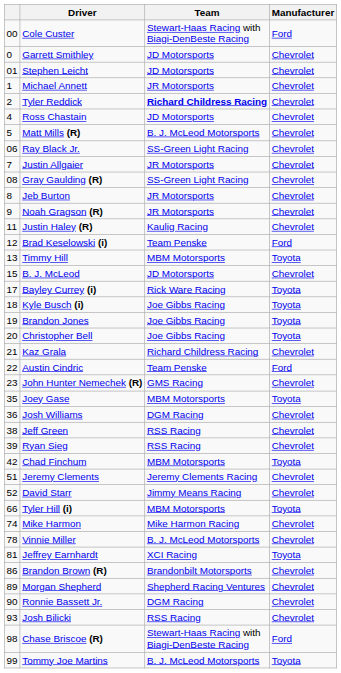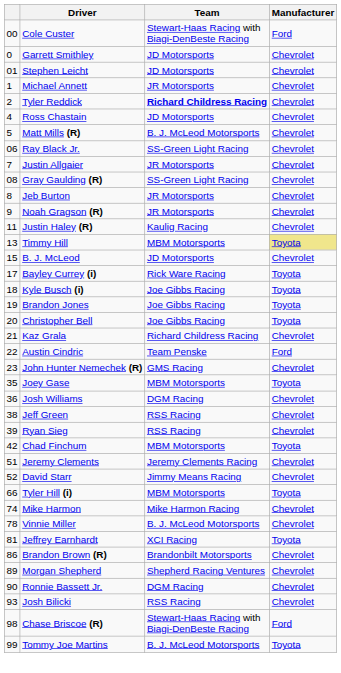 <table class="wikitable" style="font-size:95%">
 <tr>
 <th></th>
 <th>Driver</th>
 <th>Team</th>
 <th>Manufacturer</th>
 </tr>
 <tr>
 <td>00</td>
 <td><a href='#'>Cole Custer</a></td>
 <td><a href='#'>Stewart-Haas Racing</a> with <br> <a href='#'>Biagi-DenBeste Racing</a></td>
 <td><a href='#'>Ford</a></td>
 </tr>
 <tr>
 <td>0</td>
 <td><a href='#'>Garrett Smithley</a></td>
 <td><a href='#'>JD Motorsports</a></td>
 <td><a href='#'>Chevrolet</a></td>
 </tr>
 <tr>
 <td>01</td>
 <td><a href='#'>Stephen Leicht</a></td>
 <td><a href='#'>JD Motorsports</a></td>
 <td><a href='#'>Chevrolet</a></td>
 </tr>
 <tr>
 <td>1</td>
 <td><a href='#'>Michael Annett</a></td>
 <td><a href='#'>JR Motorsports</a></td>
 <td><a href='#'>Chevrolet</a></td>
 </tr>
 <tr>
 <td>2</td>
 <td><a href='#'>Tyler Reddick</a></td>
 <td><strong><a href='#'>Richard Childress Racing</a></strong></td>
 <td><a href='#'>Chevrolet</a></td>
 </tr>
 <tr>
 <td>4</td>
 <td><a href='#'>Ross Chastain</a></td>
 <td><a href='#'>JD Motorsports</a></td>
 <td><a href='#'>Chevrolet</a></td>
 </tr>
 <tr>
 <td>5</td>
 <td><a href='#'>Matt Mills</a> <strong>(R)</strong></td>
 <td><a href='#'>B. J. McLeod Motorsports</a></td>
 <td><a href='#'>Chevrolet</a></td>
 </tr>
 <tr>
 <td>06</td>
 <td><a href='#'>Ray Black Jr.</a></td>
 <td><a href='#'>SS-Green Light Racing</a></td>
 <td><a href='#'>Chevrolet</a></td>
 </tr>
 <tr>
 <td>7</td>
 <td><a href='#'>Justin Allgaier</a></td>
 <td><a href='#'>JR Motorsports</a></td>
 <td><a href='#'>Chevrolet</a></td>
 </tr>
 <tr>
 <td>08</td>
 <td><a href='#'>Gray Gaulding</a> <strong>(R)</strong></td>
 <td><a href='#'>SS-Green Light Racing</a></td>
 <td><a href='#'>Chevrolet</a></td>
 </tr>
 <tr>
 <td>8</td>
 <td><a href='#'>Jeb Burton</a></td>
 <td><a href='#'>JR Motorsports</a></td>
 <td><a href='#'>Chevrolet</a></td>
 </tr>
 <tr>
 <td>9</td>
 <td><a href='#'>Noah Gragson</a> <strong>(R)</strong></td>
 <td><a href='#'>JR Motorsports</a></td>
 <td><a href='#'>Chevrolet</a></td>
 </tr>
 <tr>
 <td>11</td>
 <td><a href='#'>Justin Haley</a> <strong>(R)</strong></td>
 <td><a href='#'>Kaulig Racing</a></td>
 <td><a href='#'>Chevrolet</a></td>
 </tr>
 <tr>
-<td>12</td>
-<td><a href='#'>Brad Keselowski</a> <strong>(i)</strong></td>
-<td><a href='#'>Team Penske</a></td>
-<td><a href='#'>Ford</a></td>
-</tr>
-<tr>
 <td>13</td>
 <td><a href='#'>Timmy Hill</a></td>
 <td><a href='#'>MBM Motorsports</a></td>
-<td><a href='#'>Toyota</a></td>
+<td style="background: khaki;"><a href='#'>Toyota</a></td>
 </tr>
 <tr>
 <td>15</td>
 <td><a href='#'>B. J. McLeod</a></td>
 <td><a href='#'>JD Motorsports</a></td>
 <td><a href='#'>Chevrolet</a></td>
 </tr>
 <tr>
 <td>17</td>
 <td><a href='#'>Bayley Currey</a> <strong>(i)</strong></td>
 <td><a href='#'>Rick Ware Racing</a></td>
 <td><a href='#'>Toyota</a></td>
 </tr>
 <tr>
 <td>18</td>
 <td><a href='#'>Kyle Busch</a> <strong>(i)</strong></td>
 <td><a href='#'>Joe Gibbs Racing</a></td>
 <td><a href='#'>Toyota</a></td>
 </tr>
 <tr>
 <td>19</td>
 <td><a href='#'>Brandon Jones</a></td>
 <td><a href='#'>Joe Gibbs Racing</a></td>
 <td><a href='#'>Toyota</a></td>
 </tr>
 <tr>
 <td>20</td>
 <td><a href='#'>Christopher Bell</a></td>
 <td><a href='#'>Joe Gibbs Racing</a></td>
 <td><a href='#'>Toyota</a></td>
 </tr>
 <tr>
 <td>21</td>
 <td><a href='#'>Kaz Grala</a></td>
 <td><a href='#'>Richard Childress Racing</a></td>
 <td><a href='#'>Chevrolet</a></td>
 </tr>
 <tr>
 <td>22</td>
 <td><a href='#'>Austin Cindric</a></td>
 <td><a href='#'>Team Penske</a></td>
 <td><a href='#'>Ford</a></td>
 </tr>
 <tr>
 <td>23</td>
 <td><a href='#'>John Hunter Nemechek</a> <strong>(R)</strong></td>
 <td><a href='#'>GMS Racing</a></td>
 <td><a href='#'>Chevrolet</a></td>
 </tr>
 <tr>
 <td>35</td>
 <td><a href='#'>Joey Gase</a></td>
 <td><a href='#'>MBM Motorsports</a></td>
 <td><a href='#'>Toyota</a></td>
 </tr>
 <tr>
 <td>36</td>
 <td><a href='#'>Josh Williams</a></td>
 <td><a href='#'>DGM Racing</a></td>
 <td><a href='#'>Chevrolet</a></td>
 </tr>
 <tr>
 <td>38</td>
 <td><a href='#'>Jeff Green</a></td>
 <td><a href='#'>RSS Racing</a></td>
 <td><a href='#'>Chevrolet</a></td>
 </tr>
 <tr>
 <td>39</td>
 <td><a href='#'>Ryan Sieg</a></td>
 <td><a href='#'>RSS Racing</a></td>
 <td><a href='#'>Chevrolet</a></td>
 </tr>
 <tr>
 <td>42</td>
 <td><a href='#'>Chad Finchum</a></td>
 <td><a href='#'>MBM Motorsports</a></td>
 <td><a href='#'>Toyota</a></td>
 </tr>
 <tr>
 <td>51</td>
 <td><a href='#'>Jeremy Clements</a></td>
 <td><a href='#'>Jeremy Clements Racing</a></td>
 <td><a href='#'>Chevrolet</a></td>
 </tr>
 <tr>
 <td>52</td>
 <td><a href='#'>David Starr</a></td>
 <td><a href='#'>Jimmy Means Racing</a></td>
 <td><a href='#'>Chevrolet</a></td>
 </tr>
 <tr>
 <td>66</td>
 <td><a href='#'>Tyler Hill</a> <strong>(i)</strong></td>
 <td><a href='#'>MBM Motorsports</a></td>
 <td><a href='#'>Toyota</a></td>
 </tr>
 <tr>
 <td>74</td>
 <td><a href='#'>Mike Harmon</a></td>
 <td><a href='#'>Mike Harmon Racing</a></td>
 <td><a href='#'>Chevrolet</a></td>
 </tr>
 <tr>
 <td>78</td>
 <td><a href='#'>Vinnie Miller</a></td>
 <td><a href='#'>B. J. McLeod Motorsports</a></td>
 <td><a href='#'>Chevrolet</a></td>
 </tr>
 <tr>
 <td>81</td>
 <td><a href='#'>Jeffrey Earnhardt</a></td>
 <td><a href='#'>XCI Racing</a></td>
 <td><a href='#'>Toyota</a></td>
 </tr>
 <tr>
 <td>86</td>
 <td><a href='#'>Brandon Brown</a> <strong>(R)</strong></td>
 <td><a href='#'>Brandonbilt Motorsports</a></td>
 <td><a href='#'>Chevrolet</a></td>
 </tr>
 <tr>
 <td>89</td>
 <td><a href='#'>Morgan Shepherd</a></td>
 <td><a href='#'>Shepherd Racing Ventures</a></td>
 <td><a href='#'>Chevrolet</a></td>
 </tr>
 <tr>
 <td>90</td>
 <td><a href='#'>Ronnie Bassett Jr.</a></td>
 <td><a href='#'>DGM Racing</a></td>
 <td><a href='#'>Chevrolet</a></td>
 </tr>
 <tr>
 <td>93</td>
 <td><a href='#'>Josh Bilicki</a></td>
 <td><a href='#'>RSS Racing</a></td>
 <td><a href='#'>Chevrolet</a></td>
 </tr>
 <tr>
 <td>98</td>
 <td><a href='#'>Chase Briscoe</a> <strong>(R)</strong></td>
 <td><a href='#'>Stewart-Haas Racing</a> with <br> <a href='#'>Biagi-DenBeste Racing</a></td>
 <td><a href='#'>Ford</a></td>
 </tr>
 <tr>
 <td>99</td>
 <td><a href='#'>Tommy Joe Martins</a></td>
 <td><a href='#'>B. J. McLeod Motorsports</a></td>
 <td><a href='#'>Toyota</a></td>
 </tr>
 </table>
